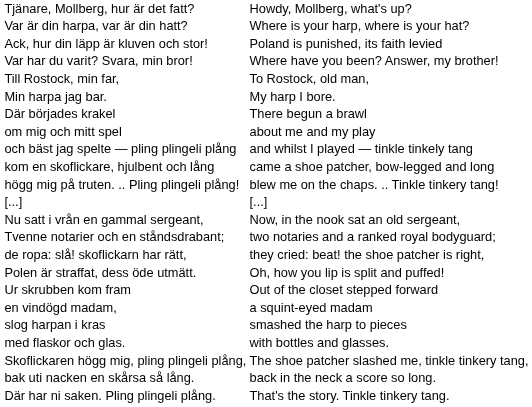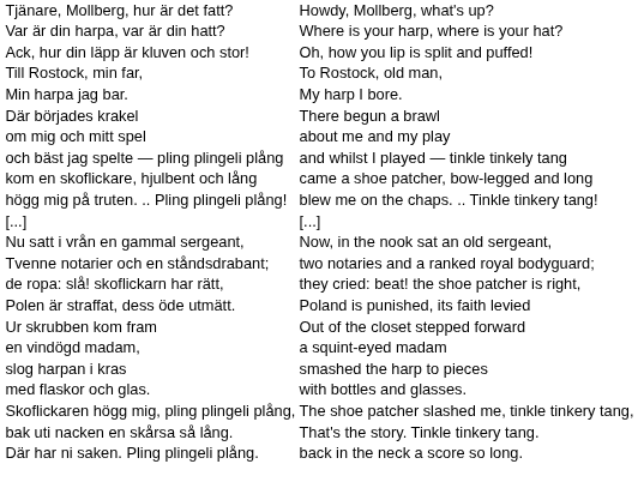 <table>
 <tr>
 <td>Tjänare, Mollberg, hur är det fatt?</td>
 <td>Howdy, Mollberg, what's up?</td>
 </tr>
 <tr>
 <td>Var är din harpa, var är din hatt?</td>
 <td>Where is your harp, where is your hat?</td>
 </tr>
 <tr>
 <td>Ack, hur din läpp är kluven och stor!</td>
-<td>Poland is punished, its faith levied</td>
-</tr>
-<tr>
-<td>Var har du varit? Svara, min bror!</td>
-<td>Where have you been? Answer, my brother!</td>
+<td>Oh, how you lip is split and puffed!</td>
 </tr>
 <tr>
 <td>Till Rostock, min far,</td>
 <td>To Rostock, old man,</td>
 </tr>
 <tr>
 <td>Min harpa jag bar.</td>
 <td>My harp I bore.</td>
 </tr>
 <tr>
 <td>Där börjades krakel</td>
 <td>There begun a brawl</td>
 </tr>
 <tr>
 <td>om mig och mitt spel</td>
 <td>about me and my play</td>
 </tr>
 <tr>
 <td>och bäst jag spelte — pling plingeli plång</td>
 <td>and whilst I played — tinkle tinkely tang</td>
 </tr>
 <tr>
 <td>kom en skoflickare, hjulbent och lång</td>
 <td>came a shoe patcher, bow-legged and long</td>
 </tr>
 <tr>
 <td>högg mig på truten. .. Pling plingeli plång!</td>
 <td>blew me on the chaps. .. Tinkle tinkery tang!</td>
 </tr>
 <tr>
 <td>[...]</td>
 <td>[...]</td>
 </tr>
 <tr>
 <td>Nu satt i vrån en gammal sergeant,</td>
 <td>Now, in the nook sat an old sergeant,</td>
 </tr>
 <tr>
 <td>Tvenne notarier och en ståndsdrabant;</td>
 <td>two notaries and a ranked royal bodyguard;</td>
 </tr>
 <tr>
 <td>de ropa: slå! skoflickarn har rätt,</td>
 <td>they cried: beat! the shoe patcher is right,</td>
 </tr>
 <tr>
 <td>Polen är straffat, dess öde utmätt.</td>
-<td>Oh, how you lip is split and puffed!</td>
+<td>Poland is punished, its faith levied</td>
 </tr>
 <tr>
 <td>Ur skrubben kom fram</td>
 <td>Out of the closet stepped forward</td>
 </tr>
 <tr>
 <td>en vindögd madam,</td>
 <td>a squint-eyed madam</td>
 </tr>
 <tr>
 <td>slog harpan i kras</td>
 <td>smashed the harp to pieces</td>
 </tr>
 <tr>
 <td>med flaskor och glas.</td>
 <td>with bottles and glasses.</td>
 </tr>
 <tr>
 <td>Skoflickaren högg mig, pling plingeli plång,</td>
 <td>The shoe patcher slashed me, tinkle tinkery tang,</td>
 </tr>
 <tr>
 <td>bak uti nacken en skårsa så lång.</td>
-<td>back in the neck a score so long.</td>
+<td>That's the story. Tinkle tinkery tang.</td>
 </tr>
 <tr>
 <td>Där har ni saken. Pling plingeli plång.</td>
-<td>That's the story. Tinkle tinkery tang.</td>
+<td>back in the neck a score so long.</td>
 </tr>
 </table>
